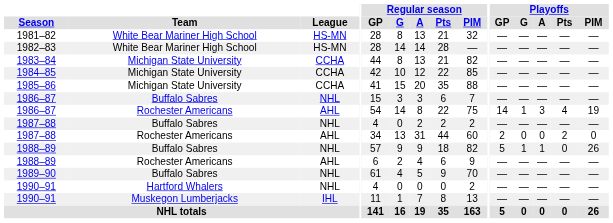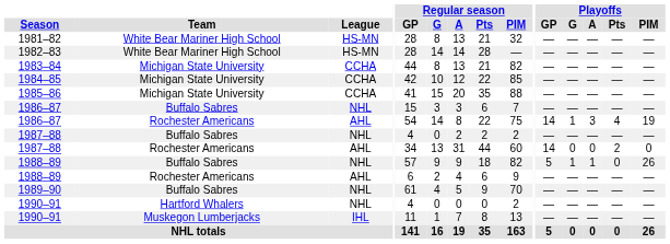 <table border="0" cellpadding="1" cellspacing="0" style="text-align:center; width:60em">
 <tr bgcolor="#e0e0e0">
 <th colspan="3" bgcolor="#ffffff"></th>
 <th rowspan="100" bgcolor="#ffffff"></th>
 <th colspan="5"><a href='#'>Regular season</a></th>
 <th rowspan="100" bgcolor="#ffffff"></th>
 <th colspan="5"><a href='#'>Playoffs</a></th>
 </tr>
 <tr bgcolor="#e0e0e0">
 <th><a href='#'>Season</a></th>
 <th>Team</th>
 <th>League</th>
 <th>GP</th>
 <th><a href='#'>G</a></th>
 <th><a href='#'>A</a></th>
 <th><a href='#'>Pts</a></th>
 <th><a href='#'>PIM</a></th>
 <th>GP</th>
 <th>G</th>
 <th>A</th>
 <th>Pts</th>
 <th>PIM</th>
 </tr>
 <tr>
 <td>1981–82</td>
 <td><a href='#'>White Bear Mariner High School</a></td>
 <td><a href='#'>HS-MN</a></td>
 <td>28</td>
 <td>8</td>
 <td>13</td>
 <td>21</td>
 <td>32</td>
 <td>—</td>
 <td>—</td>
 <td>—</td>
 <td>—</td>
 <td>—</td>
 </tr>
 <tr bgcolor="#f0f0f0">
 <td>1982–83</td>
 <td>White Bear Mariner High School</td>
 <td>HS-MN</td>
 <td>28</td>
 <td>14</td>
 <td>14</td>
 <td>28</td>
 <td>—</td>
 <td>—</td>
 <td>—</td>
 <td>—</td>
 <td>—</td>
 <td>—</td>
 </tr>
 <tr>
 <td><a href='#'>1983–84</a></td>
 <td><a href='#'>Michigan State University</a></td>
 <td><a href='#'>CCHA</a></td>
 <td>44</td>
 <td>8</td>
 <td>13</td>
 <td>21</td>
 <td>82</td>
 <td>—</td>
 <td>—</td>
 <td>—</td>
 <td>—</td>
 <td>—</td>
 </tr>
 <tr bgcolor="#f0f0f0">
 <td><a href='#'>1984–85</a></td>
 <td>Michigan State University</td>
 <td>CCHA</td>
 <td>42</td>
 <td>10</td>
 <td>12</td>
 <td>22</td>
 <td>85</td>
 <td>—</td>
 <td>—</td>
 <td>—</td>
 <td>—</td>
 <td>—</td>
 </tr>
 <tr>
 <td><a href='#'>1985–86</a></td>
 <td>Michigan State University</td>
 <td>CCHA</td>
 <td>41</td>
 <td>15</td>
 <td>20</td>
 <td>35</td>
 <td>88</td>
 <td>—</td>
 <td>—</td>
 <td>—</td>
 <td>—</td>
 <td>—</td>
 </tr>
 <tr bgcolor="#f0f0f0">
 <td><a href='#'>1986–87</a></td>
 <td><a href='#'>Buffalo Sabres</a></td>
 <td><a href='#'>NHL</a></td>
 <td>15</td>
 <td>3</td>
 <td>3</td>
 <td>6</td>
 <td>7</td>
 <td>—</td>
 <td>—</td>
 <td>—</td>
 <td>—</td>
 <td>—</td>
 </tr>
 <tr>
 <td><a href='#'>1986–87</a></td>
 <td><a href='#'>Rochester Americans</a></td>
 <td><a href='#'>AHL</a></td>
 <td>54</td>
 <td>14</td>
 <td>8</td>
 <td>22</td>
 <td>75</td>
 <td>14</td>
 <td>1</td>
 <td>3</td>
 <td>4</td>
 <td>19</td>
 </tr>
 <tr bgcolor="#f0f0f0">
 <td><a href='#'>1987–88</a></td>
 <td>Buffalo Sabres</td>
 <td>NHL</td>
 <td>4</td>
 <td>0</td>
 <td>2</td>
 <td>2</td>
 <td>2</td>
 <td>—</td>
 <td>—</td>
 <td>—</td>
 <td>—</td>
 <td>—</td>
 </tr>
 <tr>
 <td><a href='#'>1987–88</a></td>
 <td>Rochester Americans</td>
 <td>AHL</td>
 <td>34</td>
 <td>13</td>
 <td>31</td>
 <td>44</td>
 <td>60</td>
-<td>2</td>
+<td>14</td>
 <td>0</td>
 <td>0</td>
 <td>2</td>
 <td>0</td>
 </tr>
 <tr bgcolor="#f0f0f0">
 <td><a href='#'>1988–89</a></td>
 <td>Buffalo Sabres</td>
 <td>NHL</td>
 <td>57</td>
 <td>9</td>
 <td>9</td>
 <td>18</td>
 <td>82</td>
 <td>5</td>
 <td>1</td>
 <td>1</td>
 <td>0</td>
 <td>26</td>
 </tr>
 <tr>
 <td><a href='#'>1988–89</a></td>
 <td>Rochester Americans</td>
 <td>AHL</td>
 <td>6</td>
 <td>2</td>
 <td>4</td>
 <td>6</td>
 <td>9</td>
 <td>—</td>
 <td>—</td>
 <td>—</td>
 <td>—</td>
 <td>—</td>
 </tr>
 <tr bgcolor="#f0f0f0">
 <td><a href='#'>1989–90</a></td>
 <td>Buffalo Sabres</td>
 <td>NHL</td>
 <td>61</td>
 <td>4</td>
 <td>5</td>
 <td>9</td>
 <td>70</td>
 <td>—</td>
 <td>—</td>
 <td>—</td>
 <td>—</td>
 <td>—</td>
 </tr>
 <tr>
 <td><a href='#'>1990–91</a></td>
 <td><a href='#'>Hartford Whalers</a></td>
 <td>NHL</td>
 <td>4</td>
 <td>0</td>
 <td>0</td>
 <td>0</td>
 <td>2</td>
 <td>—</td>
 <td>—</td>
 <td>—</td>
 <td>—</td>
 <td>—</td>
 </tr>
 <tr bgcolor="#f0f0f0">
 <td><a href='#'>1990–91</a></td>
 <td><a href='#'>Muskegon Lumberjacks</a></td>
 <td><a href='#'>IHL</a></td>
 <td>11</td>
 <td>1</td>
 <td>7</td>
 <td>8</td>
 <td>13</td>
 <td>—</td>
 <td>—</td>
 <td>—</td>
 <td>—</td>
 <td>—</td>
 </tr>
 <tr bgcolor="#e0e0e0">
 <th colspan="3">NHL totals</th>
 <th>141</th>
 <th>16</th>
 <th>19</th>
 <th>35</th>
 <th>163</th>
 <th>5</th>
 <th>0</th>
 <th>0</th>
 <th>0</th>
 <th>26</th>
 </tr>
 </table>
